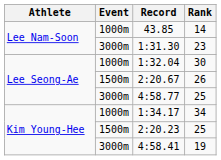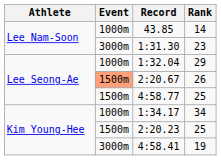 <table class=wikitable style="font-size:90%; text-align:center; width:40%">
 <tr>
 <th>Athlete</th>
 <th>Event</th>
 <th>Record</th>
 <th>Rank</th>
 </tr>
 <tr>
 <td rowspan=2 align=left><a href='#'>Lee Nam-Soon</a></td>
 <td>1000m</td>
 <td>43.85</td>
 <td>14</td>
 </tr>
 <tr>
 <td>3000m</td>
 <td>1:31.30</td>
 <td>23</td>
 </tr>
 <tr>
 <td rowspan=3 align=left><a href='#'>Lee Seong-Ae</a></td>
 <td>1000m</td>
 <td>1:32.04</td>
-<td>30</td>
+<td>29</td>
 </tr>
 <tr>
-<td>1500m</td>
+<td style="background: lightsalmon;">1500m</td>
 <td>2:20.67</td>
 <td>26</td>
 </tr>
 <tr>
-<td>3000m</td>
+<td>1500m</td>
 <td>4:58.77</td>
 <td>25</td>
 </tr>
 <tr>
 <td rowspan=3 align=left><a href='#'>Kim Young-Hee</a></td>
 <td>1000m</td>
 <td>1:34.17</td>
 <td>34</td>
 </tr>
 <tr>
 <td>1500m</td>
 <td>2:20.23</td>
 <td>25</td>
 </tr>
 <tr>
 <td>3000m</td>
 <td>4:58.41</td>
 <td>19</td>
 </tr>
 </table>
